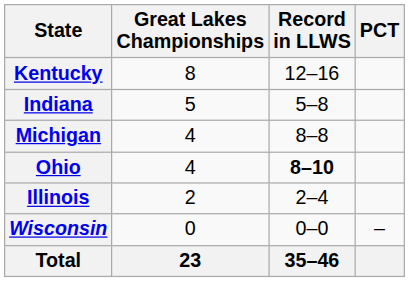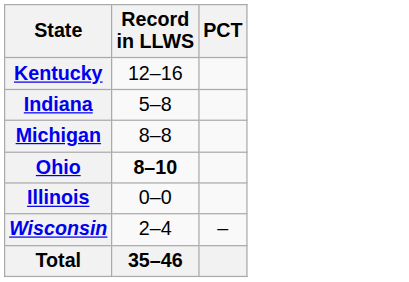 <table class="wikitable" style="text-align:center;">
 <tr>
 <th scope="col">State</th>
-<th scope="col">Great Lakes<br>Championships</th>
 <th scope="col">Record<br>in LLWS</th>
 <th scope="col">PCT</th>
 </tr>
 <tr>
 <th scope="row"> <a href='#'>Kentucky</a></th>
-<td>8</td>
 <td>12–16</td>
 <td></td>
 </tr>
 <tr>
 <th scope="row"> <a href='#'>Indiana</a></th>
-<td>5</td>
 <td>5–8</td>
 <td></td>
 </tr>
 <tr>
 <th scope="row"> <a href='#'>Michigan</a></th>
-<td>4</td>
 <td>8–8</td>
 <td></td>
 </tr>
 <tr>
 <th scope="row"> <a href='#'>Ohio</a></th>
-<td>4</td>
 <td><strong>8–10</strong></td>
 <td></td>
 </tr>
 <tr>
 <th scope="row"> <a href='#'>Illinois</a></th>
-<td>2</td>
-<td>2–4</td>
+<td>0–0</td>
 <td></td>
 </tr>
 <tr>
 <th scope="row"><em> <a href='#'>Wisconsin</a></em></th>
-<td>0</td>
-<td>0–0</td>
+<td>2–4</td>
 <td>–</td>
 </tr>
 <tr>
 <th>Total</th>
-<th>23</th>
 <th>35–46</th>
 <th></th>
 </tr>
 </table>
